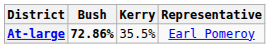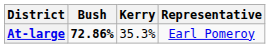 <table class=wikitable>
 <tr>
 <th>District</th>
 <th>Bush</th>
 <th>Kerry</th>
 <th>Representative</th>
 </tr>
 <tr align=center>
 <th><a href='#'>At-large</a></th>
 <td><strong>72.86%</strong></td>
-<td>35.5%</td>
+<td>35.3%</td>
 <td><a href='#'>Earl Pomeroy</a></td>
 </tr>
 </table>
